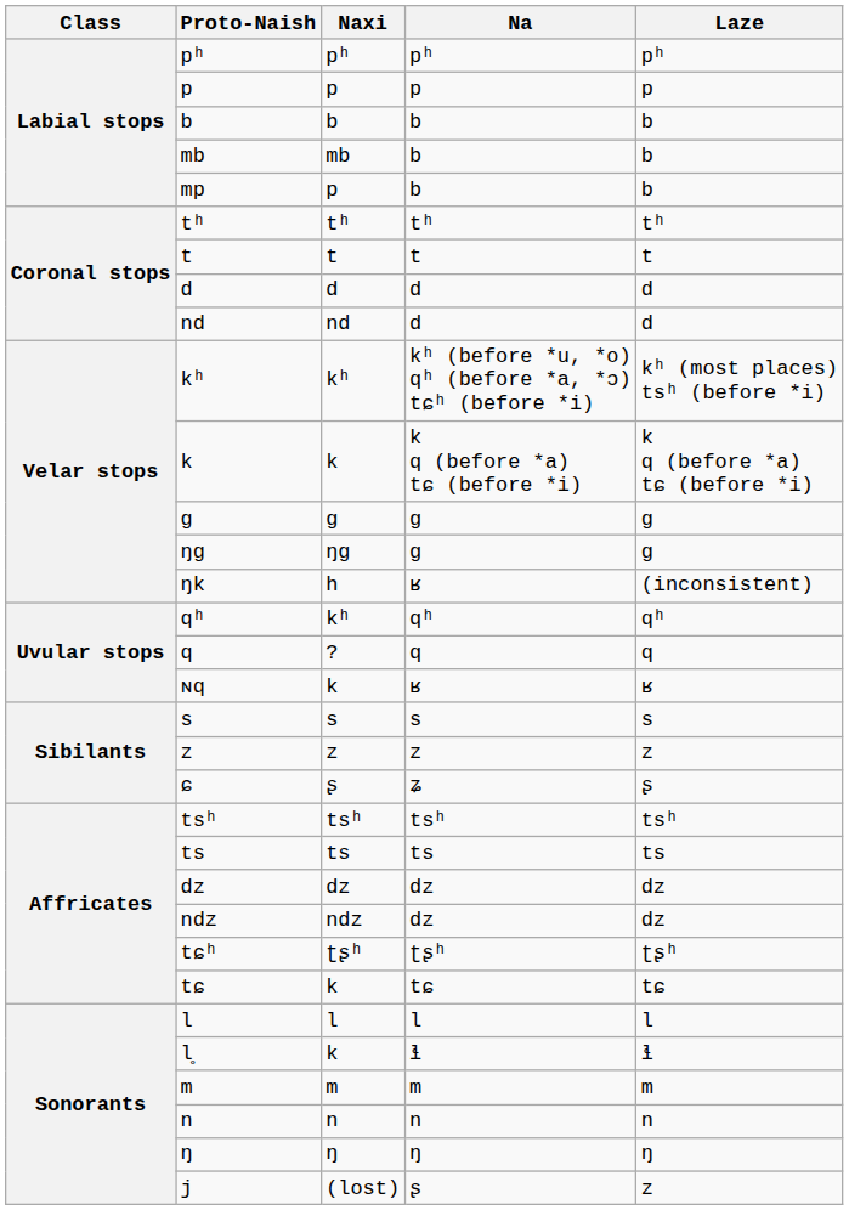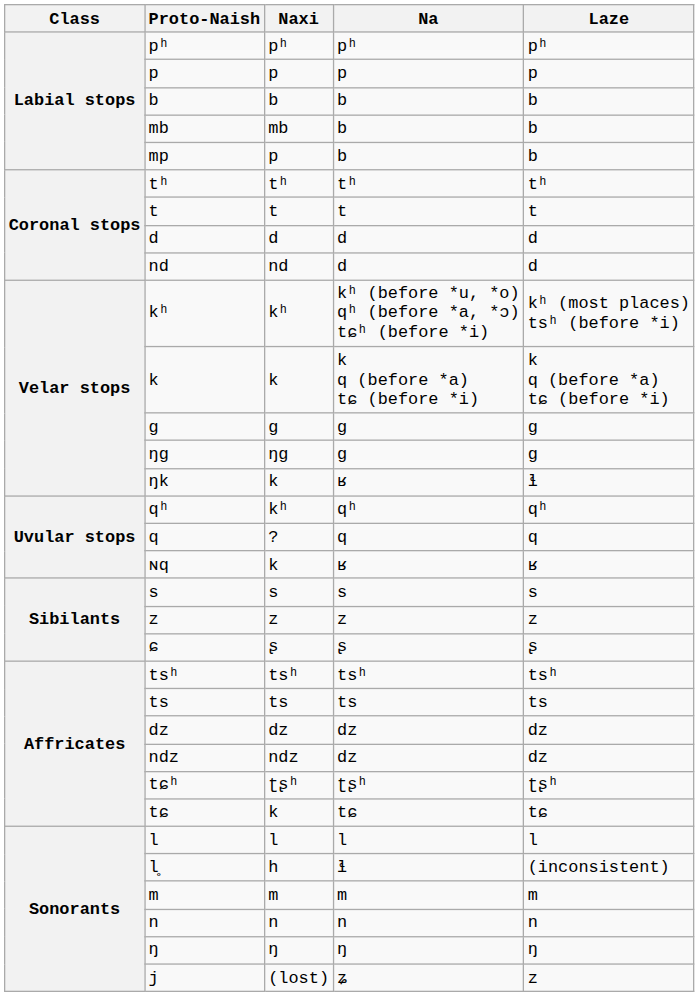 <table class="wikitable">
 <tr>
 <th>Class</th>
 <th>Proto-Naish</th>
 <th>Naxi</th>
 <th>Na</th>
 <th>Laze</th>
 </tr>
 <tr>
 <th rowspan=5>Labial stops</th>
 <td>pʰ</td>
 <td>pʰ</td>
 <td>pʰ</td>
 <td>pʰ</td>
 </tr>
 <tr>
 <td>p</td>
 <td>p</td>
 <td>p</td>
 <td>p</td>
 </tr>
 <tr>
 <td>b</td>
 <td>b</td>
 <td>b</td>
 <td>b</td>
 </tr>
 <tr>
 <td>mb</td>
 <td>mb</td>
 <td>b</td>
 <td>b</td>
 </tr>
 <tr>
 <td>mp</td>
 <td>p</td>
 <td>b</td>
 <td>b</td>
 </tr>
 <tr>
 <th rowspan=4>Coronal stops</th>
 <td>tʰ</td>
 <td>tʰ</td>
 <td>tʰ</td>
 <td>tʰ</td>
 </tr>
 <tr>
 <td>t</td>
 <td>t</td>
 <td>t</td>
 <td>t</td>
 </tr>
 <tr>
 <td>d</td>
 <td>d</td>
 <td>d</td>
 <td>d</td>
 </tr>
 <tr>
 <td>nd</td>
 <td>nd</td>
 <td>d</td>
 <td>d</td>
 </tr>
 <tr>
 <th rowspan=5>Velar stops</th>
 <td>kʰ</td>
 <td>kʰ</td>
 <td>kʰ (before *u, *o)<br> qʰ (before *a, *ɔ) <br> tɕʰ (before *i)</td>
 <td>kʰ (most places) <br> tsʰ (before *i)</td>
 </tr>
 <tr>
 <td>k</td>
 <td>k</td>
 <td>k <br> q (before *a) <br> tɕ (before *i)</td>
 <td>k <br> q (before *a) <br> tɕ (before *i)</td>
 </tr>
 <tr>
 <td>g</td>
 <td>g</td>
 <td>g</td>
 <td>g</td>
 </tr>
 <tr>
 <td>ŋg</td>
 <td>ŋg</td>
 <td>g</td>
 <td>g</td>
 </tr>
 <tr>
 <td>ŋk</td>
-<td>h</td>
+<td>k</td>
 <td>ʁ</td>
-<td>(inconsistent)</td>
+<td>ɬ</td>
 </tr>
 <tr>
 <th rowspan=3>Uvular stops</th>
 <td>qʰ</td>
 <td>kʰ</td>
 <td>qʰ</td>
 <td>qʰ</td>
 </tr>
 <tr>
 <td>q</td>
 <td>?</td>
 <td>q</td>
 <td>q</td>
 </tr>
 <tr>
 <td>ɴq</td>
 <td>k</td>
 <td>ʁ</td>
 <td>ʁ</td>
 </tr>
 <tr>
 <th rowspan=3>Sibilants</th>
 <td>s</td>
 <td>s</td>
 <td>s</td>
 <td>s</td>
 </tr>
 <tr>
 <td>z</td>
 <td>z</td>
 <td>z</td>
 <td>z</td>
 </tr>
 <tr>
 <td>ɕ</td>
 <td>ʂ</td>
-<td>ʑ</td>
+<td>ʂ</td>
 <td>ʂ</td>
 </tr>
 <tr>
 <th rowspan=6>Affricates</th>
 <td>tsʰ</td>
 <td>tsʰ</td>
 <td>tsʰ</td>
 <td>tsʰ</td>
 </tr>
 <tr>
 <td>ts</td>
 <td>ts</td>
 <td>ts</td>
 <td>ts</td>
 </tr>
 <tr>
 <td>dz</td>
 <td>dz</td>
 <td>dz</td>
 <td>dz</td>
 </tr>
 <tr>
 <td>ndz</td>
 <td>ndz</td>
 <td>dz</td>
 <td>dz</td>
 </tr>
 <tr>
 <td>tɕʰ</td>
 <td>ʈʂʰ</td>
 <td>ʈʂʰ</td>
 <td>ʈʂʰ</td>
 </tr>
 <tr>
 <td>tɕ</td>
 <td>k</td>
 <td>tɕ</td>
 <td>tɕ</td>
 </tr>
 <tr>
 <th rowspan=6>Sonorants</th>
 <td>l</td>
 <td>l</td>
 <td>l</td>
 <td>l</td>
 </tr>
 <tr>
 <td>l̥</td>
-<td>k</td>
+<td>h</td>
 <td>ɬ</td>
-<td>ɬ</td>
+<td>(inconsistent)</td>
 </tr>
 <tr>
 <td>m</td>
 <td>m</td>
 <td>m</td>
 <td>m</td>
 </tr>
 <tr>
 <td>n</td>
 <td>n</td>
 <td>n</td>
 <td>n</td>
 </tr>
 <tr>
 <td>ŋ</td>
 <td>ŋ</td>
 <td>ŋ</td>
 <td>ŋ</td>
 </tr>
 <tr>
 <td>j</td>
 <td>(lost)</td>
-<td>ʂ</td>
+<td>ʑ</td>
 <td>z</td>
 </tr>
 </table>
